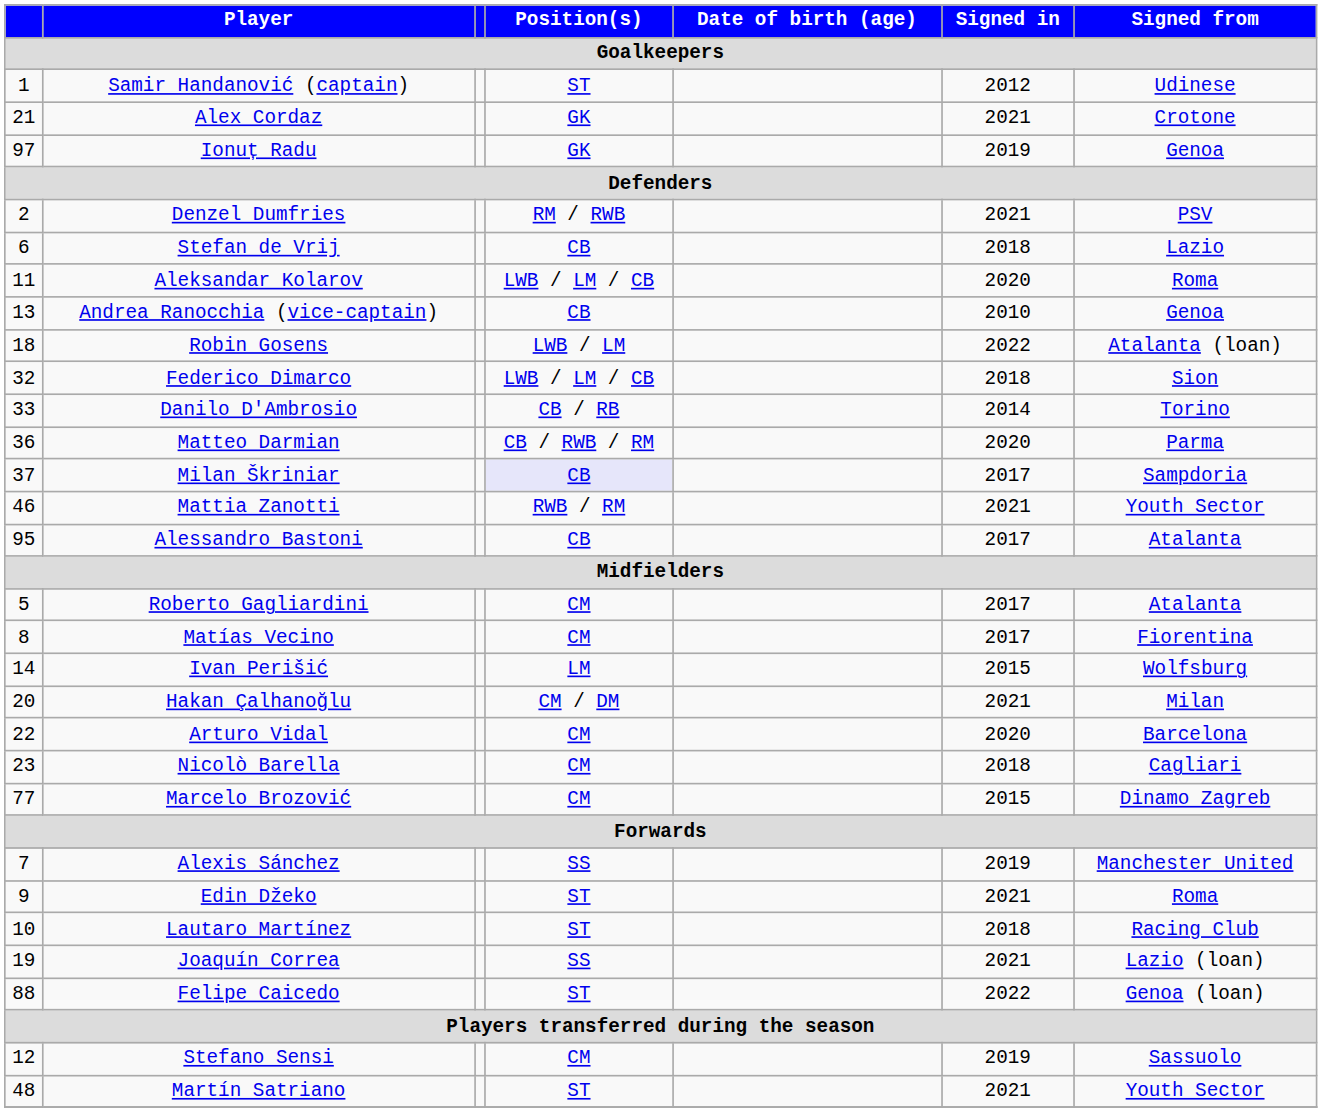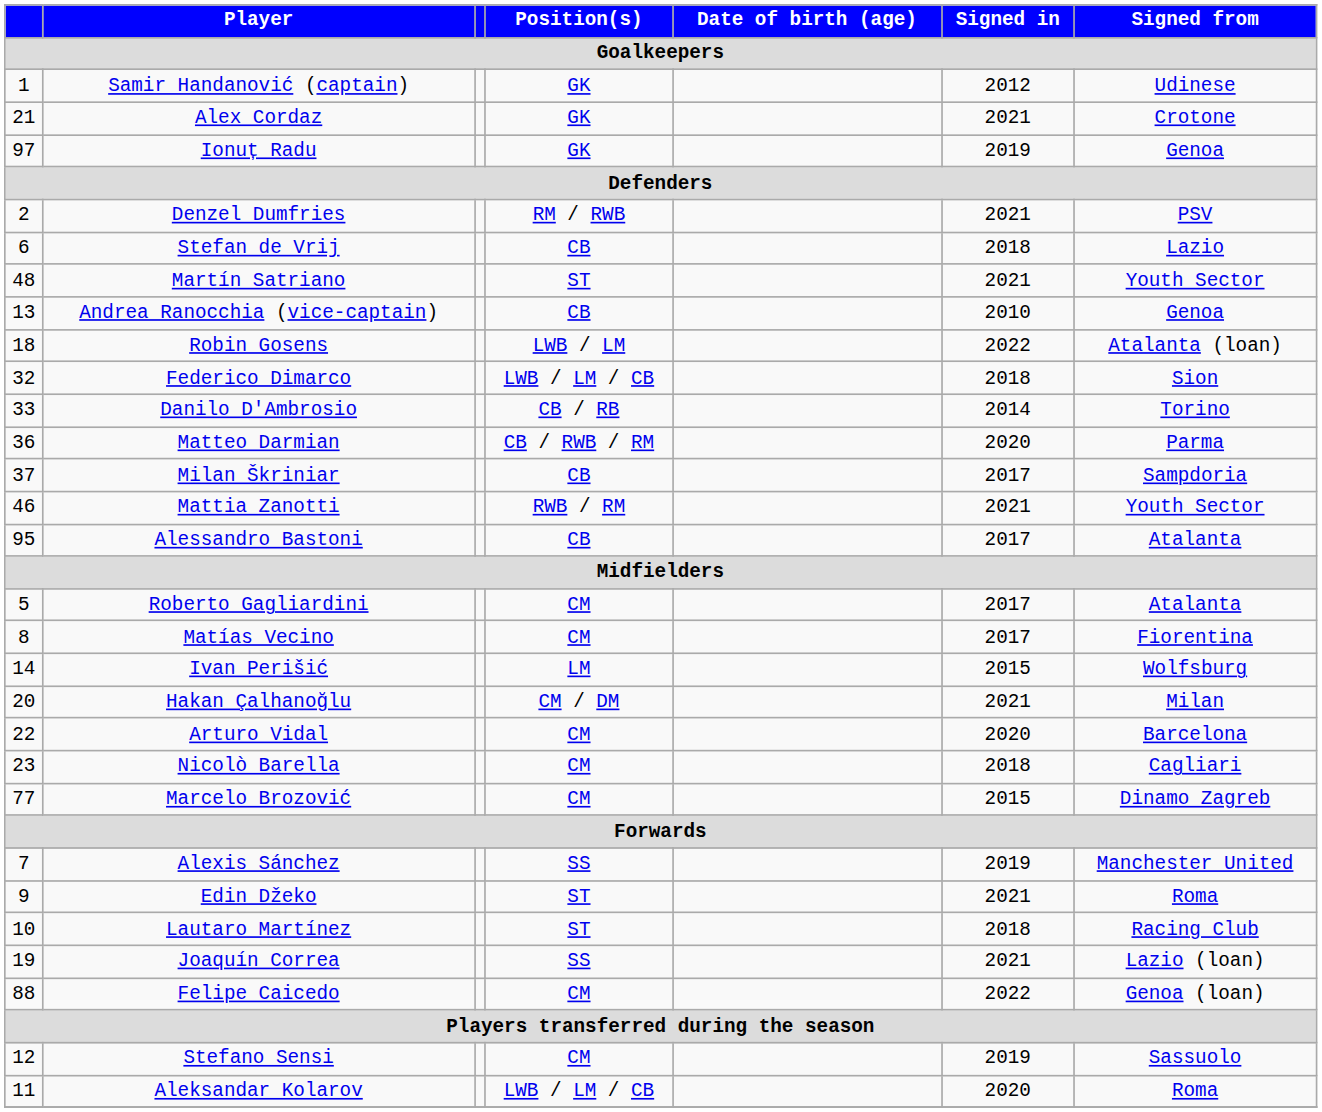 <table class="wikitable" style="font-size:90%; width:90%; text-align:center">
 <tr>
 <th style="background:#0000FF; color:white; text-align:center;"></th>
 <th style="background:#0000FF; color:white; text-align:center;">Player</th>
 <th style="background:#0000FF; color:white; text-align:center;"></th>
 <th style="background:#0000FF; color:white; text-align:center;">Position(s)</th>
 <th style="background:#0000FF; color:white; text-align:center;">Date of birth (age)</th>
 <th style="background:#0000FF; color:white; text-align:center;">Signed in</th>
 <th style="background:#0000FF; color:white; text-align:center;">Signed from</th>
 </tr>
 <tr>
 <th colspan="7" style="background:#dcdcdc; text-align:center;">Goalkeepers</th>
 </tr>
 <tr>
 <td>1</td>
 <td><a href='#'>Samir Handanović</a> (<a href='#'>captain</a>)</td>
 <td></td>
-<td><a href='#'>ST</a></td>
+<td><a href='#'>GK</a></td>
 <td></td>
 <td>2012</td>
 <td> <a href='#'>Udinese</a></td>
 </tr>
 <tr>
 <td>21</td>
 <td><a href='#'>Alex Cordaz</a></td>
 <td></td>
 <td><a href='#'>GK</a></td>
 <td></td>
 <td>2021</td>
 <td> <a href='#'>Crotone</a></td>
 </tr>
 <tr>
 <td>97</td>
 <td><a href='#'>Ionuț Radu</a></td>
 <td></td>
 <td><a href='#'>GK</a></td>
 <td></td>
 <td>2019</td>
 <td> <a href='#'>Genoa</a></td>
 </tr>
 <tr>
 <th colspan="7" style="background:#dcdcdc; text-align:center;">Defenders</th>
 </tr>
 <tr>
 <td>2</td>
 <td><a href='#'>Denzel Dumfries</a></td>
 <td></td>
 <td><a href='#'>RM</a> / <a href='#'>RWB</a></td>
 <td></td>
 <td>2021</td>
 <td> <a href='#'>PSV</a></td>
 </tr>
 <tr>
 <td>6</td>
 <td><a href='#'>Stefan de Vrij</a></td>
 <td></td>
 <td><a href='#'>CB</a></td>
 <td></td>
 <td>2018</td>
 <td> <a href='#'>Lazio</a></td>
 </tr>
 <tr>
-<td>11</td>
-<td><a href='#'>Aleksandar Kolarov</a></td>
+<td>48</td>
+<td><a href='#'>Martín Satriano</a></td>
 <td></td>
-<td><a href='#'>LWB</a> / <a href='#'>LM</a> / <a href='#'>CB</a></td>
+<td><a href='#'>ST</a></td>
 <td></td>
-<td>2020</td>
-<td> <a href='#'>Roma</a></td>
+<td>2021</td>
+<td> <a href='#'>Youth Sector</a></td>
 </tr>
 <tr>
 <td>13</td>
 <td><a href='#'>Andrea Ranocchia</a> (<a href='#'>vice-captain</a>)</td>
 <td></td>
 <td><a href='#'>CB</a></td>
 <td></td>
 <td>2010</td>
 <td> <a href='#'>Genoa</a></td>
 </tr>
 <tr>
 <td>18</td>
 <td><a href='#'>Robin Gosens</a></td>
 <td></td>
 <td><a href='#'>LWB</a> / <a href='#'>LM</a></td>
 <td></td>
 <td>2022</td>
 <td> <a href='#'>Atalanta</a> (loan)</td>
 </tr>
 <tr>
 <td>32</td>
 <td><a href='#'>Federico Dimarco</a></td>
 <td></td>
 <td><a href='#'>LWB</a> / <a href='#'>LM</a> / <a href='#'>CB</a></td>
 <td></td>
 <td>2018</td>
 <td> <a href='#'>Sion</a></td>
 </tr>
 <tr>
 <td>33</td>
 <td><a href='#'>Danilo D'Ambrosio</a></td>
 <td></td>
 <td><a href='#'>CB</a> / <a href='#'>RB</a></td>
 <td></td>
 <td>2014</td>
 <td> <a href='#'>Torino</a></td>
 </tr>
 <tr>
 <td>36</td>
 <td><a href='#'>Matteo Darmian</a></td>
 <td></td>
 <td><a href='#'>CB</a> / <a href='#'>RWB</a> / <a href='#'>RM</a></td>
 <td></td>
 <td>2020</td>
 <td> <a href='#'>Parma</a></td>
 </tr>
 <tr>
 <td>37</td>
 <td><a href='#'>Milan Škriniar</a></td>
 <td></td>
-<td style="background: lavender;"><a href='#'>CB</a></td>
+<td><a href='#'>CB</a></td>
 <td></td>
 <td>2017</td>
 <td> <a href='#'>Sampdoria</a></td>
 </tr>
 <tr>
 <td>46</td>
 <td><a href='#'>Mattia Zanotti</a></td>
 <td></td>
 <td><a href='#'>RWB</a> / <a href='#'>RM</a></td>
 <td></td>
 <td>2021</td>
 <td> <a href='#'>Youth Sector</a></td>
 </tr>
 <tr>
 <td>95</td>
 <td><a href='#'>Alessandro Bastoni</a></td>
 <td></td>
 <td><a href='#'>CB</a></td>
 <td></td>
 <td>2017</td>
 <td> <a href='#'>Atalanta</a></td>
 </tr>
 <tr>
 <th colspan="7" style="background:#dcdcdc; text-align:center;">Midfielders</th>
 </tr>
 <tr>
 <td>5</td>
 <td><a href='#'>Roberto Gagliardini</a></td>
 <td></td>
 <td><a href='#'>CM</a></td>
 <td></td>
 <td>2017</td>
 <td> <a href='#'>Atalanta</a></td>
 </tr>
 <tr>
 <td>8</td>
 <td><a href='#'>Matías Vecino</a></td>
 <td></td>
 <td><a href='#'>CM</a></td>
 <td></td>
 <td>2017</td>
 <td> <a href='#'>Fiorentina</a></td>
 </tr>
 <tr>
 <td>14</td>
 <td><a href='#'>Ivan Perišić</a></td>
 <td></td>
 <td><a href='#'>LM</a></td>
 <td></td>
 <td>2015</td>
 <td> <a href='#'>Wolfsburg</a></td>
 </tr>
 <tr>
 <td>20</td>
 <td><a href='#'>Hakan Çalhanoğlu</a></td>
 <td></td>
 <td><a href='#'>CM</a> / <a href='#'>DM</a></td>
 <td></td>
 <td>2021</td>
 <td> <a href='#'>Milan</a></td>
 </tr>
 <tr>
 <td>22</td>
 <td><a href='#'>Arturo Vidal</a></td>
 <td></td>
 <td><a href='#'>CM</a></td>
 <td></td>
 <td>2020</td>
 <td> <a href='#'>Barcelona</a></td>
 </tr>
 <tr>
 <td>23</td>
 <td><a href='#'>Nicolò Barella</a></td>
 <td></td>
 <td><a href='#'>CM</a></td>
 <td></td>
 <td>2018</td>
 <td> <a href='#'>Cagliari</a></td>
 </tr>
 <tr>
 <td>77</td>
 <td><a href='#'>Marcelo Brozović</a></td>
 <td></td>
 <td><a href='#'>CM</a></td>
 <td></td>
 <td>2015</td>
 <td> <a href='#'>Dinamo Zagreb</a></td>
 </tr>
 <tr>
 <th colspan="7" style="background:#dcdcdc; text-align:center;">Forwards</th>
 </tr>
 <tr>
 <td>7</td>
 <td><a href='#'>Alexis Sánchez</a></td>
 <td></td>
 <td><a href='#'>SS</a></td>
 <td></td>
 <td>2019</td>
 <td> <a href='#'>Manchester United</a></td>
 </tr>
 <tr>
 <td>9</td>
 <td><a href='#'>Edin Džeko</a></td>
 <td></td>
 <td><a href='#'>ST</a></td>
 <td></td>
 <td>2021</td>
 <td> <a href='#'>Roma</a></td>
 </tr>
 <tr>
 <td>10</td>
 <td><a href='#'>Lautaro Martínez</a></td>
 <td></td>
 <td><a href='#'>ST</a></td>
 <td></td>
 <td>2018</td>
 <td> <a href='#'>Racing Club</a></td>
 </tr>
 <tr>
 <td>19</td>
 <td><a href='#'>Joaquín Correa</a></td>
 <td></td>
 <td><a href='#'>SS</a></td>
 <td></td>
 <td>2021</td>
 <td> <a href='#'>Lazio</a> (loan)</td>
 </tr>
 <tr>
 <td>88</td>
 <td><a href='#'>Felipe Caicedo</a></td>
 <td></td>
-<td><a href='#'>ST</a></td>
+<td><a href='#'>CM</a></td>
 <td></td>
 <td>2022</td>
 <td> <a href='#'>Genoa</a> (loan)</td>
 </tr>
 <tr>
 <th colspan="7" style="background:#dcdcdc; text-align:center;">Players transferred during the season</th>
 </tr>
 <tr>
 <td>12</td>
 <td><a href='#'>Stefano Sensi</a></td>
 <td></td>
 <td><a href='#'>CM</a></td>
 <td></td>
 <td>2019</td>
 <td> <a href='#'>Sassuolo</a></td>
 </tr>
 <tr>
-<td>48</td>
-<td><a href='#'>Martín Satriano</a></td>
+<td>11</td>
+<td><a href='#'>Aleksandar Kolarov</a></td>
 <td></td>
-<td><a href='#'>ST</a></td>
+<td><a href='#'>LWB</a> / <a href='#'>LM</a> / <a href='#'>CB</a></td>
 <td></td>
-<td>2021</td>
-<td> <a href='#'>Youth Sector</a></td>
+<td>2020</td>
+<td> <a href='#'>Roma</a></td>
 </tr>
 <tr>
 </tr>
 </table>
